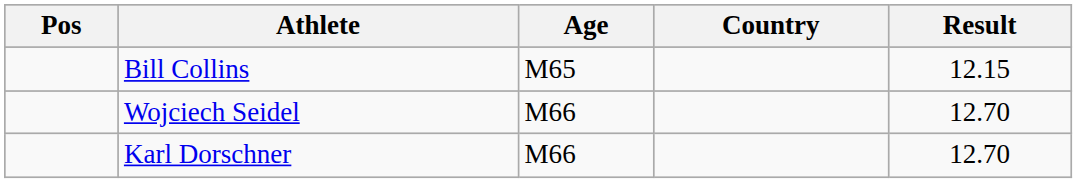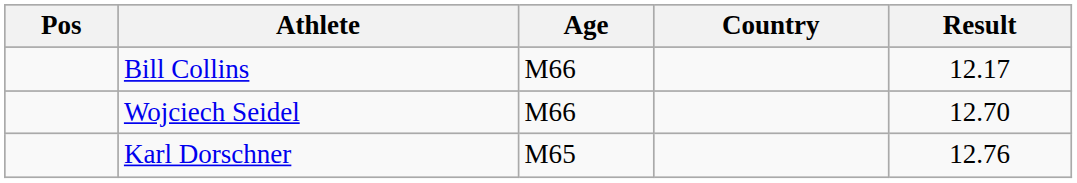 <table class="wikitable"  style="text-align:center; width:50%;">
 <tr>
 <th>Pos</th>
 <th>Athlete</th>
 <th>Age</th>
 <th>Country</th>
 <th>Result</th>
 </tr>
 <tr>
 <td align=center></td>
 <td align=left><a href='#'>Bill Collins</a></td>
-<td align=left>M65</td>
+<td align=left>M66</td>
 <td align=left></td>
-<td>12.15</td>
+<td>12.17</td>
 </tr>
 <tr>
 <td align=center></td>
 <td align=left><a href='#'>Wojciech Seidel</a></td>
 <td align=left>M66</td>
 <td align=left></td>
 <td>12.70</td>
 </tr>
 <tr>
 <td align=center></td>
 <td align=left><a href='#'>Karl Dorschner</a></td>
-<td align=left>M66</td>
+<td align=left>M65</td>
 <td align=left></td>
-<td>12.70</td>
+<td>12.76</td>
 </tr>
 </table>
